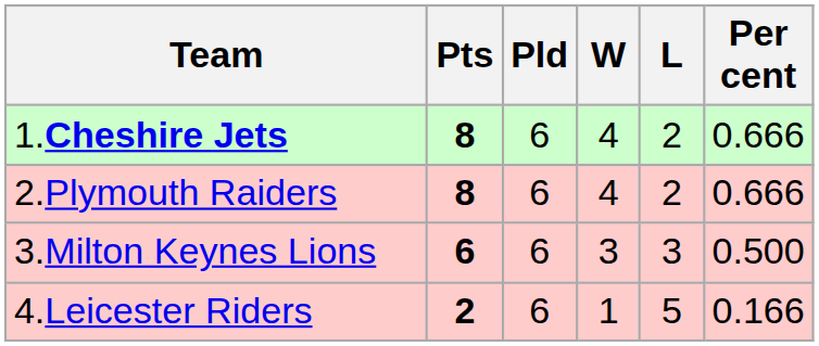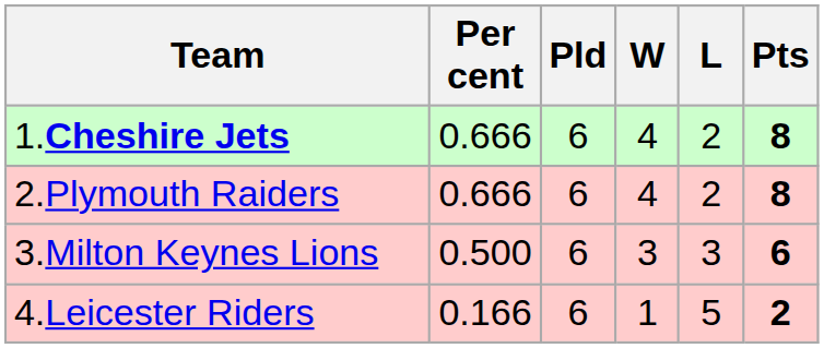 <table class="wikitable" style="text-align: center;">
 <tr>
 <th width="175">Team</th>
-<th width="20" abbr="Points">Pts</th>
+<th width="20" abbr="Percentage">Per cent</th>
 <th width="20" abbr="Played">Pld</th>
 <th width="20" abbr="Won">W</th>
 <th width="20" abbr="Lost">L</th>
-<th width="20" abbr="Percentage">Per cent</th>
+<th width="20" abbr="Points">Pts</th>
 </tr>
 <tr style="background: #ccffcc;">
 <td style="text-align:left;">1.<strong><a href='#'>Cheshire Jets</a></strong></td>
-<td><strong>8</strong></td>
+<td>0.666</td>
 <td>6</td>
 <td>4</td>
 <td>2</td>
-<td>0.666</td>
+<td><strong>8</strong></td>
 </tr>
 <tr style="background: #ffcccc;">
 <td style="text-align:left;">2.<a href='#'>Plymouth Raiders</a></td>
-<td><strong>8</strong></td>
+<td>0.666</td>
 <td>6</td>
 <td>4</td>
 <td>2</td>
-<td>0.666</td>
+<td><strong>8</strong></td>
 </tr>
 <tr style="background: #ffcccc;">
 <td style="text-align:left;">3.<a href='#'>Milton Keynes Lions</a></td>
-<td><strong>6</strong></td>
+<td>0.500</td>
 <td>6</td>
 <td>3</td>
 <td>3</td>
-<td>0.500</td>
+<td><strong>6</strong></td>
 </tr>
 <tr style="background: #ffcccc;">
 <td style="text-align:left;">4.<a href='#'>Leicester Riders</a></td>
-<td><strong>2</strong></td>
+<td>0.166</td>
 <td>6</td>
 <td>1</td>
 <td>5</td>
-<td>0.166</td>
+<td><strong>2</strong></td>
 </tr>
 </table>
